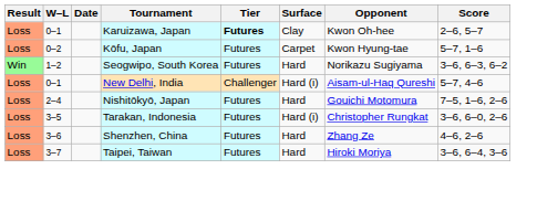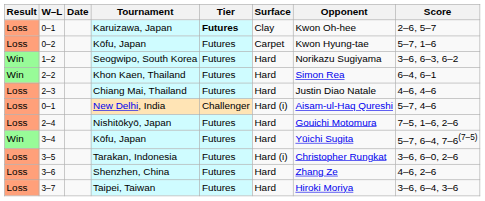 <table class="sortable wikitable">
 <tr>
 <th>Result</th>
 <th class="unsortable">W–L</th>
 <th>Date</th>
 <th>Tournament</th>
 <th>Tier</th>
 <th>Surface</th>
 <th>Opponent</th>
 <th class="unsortable">Score</th>
 </tr>
 <tr>
 <td bgcolor=ffa07a>Loss</td>
 <td><small>0–1</small></td>
 <td></td>
 <td bgcolor=cffcff>Karuizawa, Japan</td>
 <td bgcolor=cffcff><strong>Futures</strong></td>
 <td>Clay</td>
 <td> Kwon Oh-hee</td>
 <td>2–6, 5–7</td>
 </tr>
 <tr>
 <td bgcolor=ffa07a>Loss</td>
 <td><small>0–2</small></td>
 <td></td>
 <td bgcolor=cffcff>Kōfu, Japan</td>
 <td bgcolor=cffcff>Futures</td>
 <td>Carpet</td>
 <td> Kwon Hyung-tae</td>
 <td>5–7, 1–6</td>
 </tr>
 <tr>
 <td bgcolor=98fb98>Win</td>
 <td><small>1–2</small></td>
 <td></td>
 <td bgcolor=cffcff>Seogwipo, South Korea</td>
 <td bgcolor=cffcff>Futures</td>
 <td>Hard</td>
 <td> Norikazu Sugiyama</td>
 <td>3–6, 6–3, 6–2</td>
 </tr>
 <tr>
+<td bgcolor=98fb98>Win</td>
+<td><small>2–2</small></td>
+<td></td>
+<td bgcolor=cffcff>Khon Kaen, Thailand</td>
+<td bgcolor=cffcff>Futures</td>
+<td>Hard</td>
+<td> <a href='#'>Simon Rea</a></td>
+<td>6–4, 6–1</td>
+</tr>
+<tr>
+<td bgcolor=ffa07a>Loss</td>
+<td><small>2–3</small></td>
+<td></td>
+<td bgcolor=cffcff>Chiang Mai, Thailand</td>
+<td bgcolor=cffcff>Futures</td>
+<td>Hard</td>
+<td> Justin Diao Natale</td>
+<td>4–6, 4–6</td>
+</tr>
+<tr>
 <td bgcolor=ffa07a>Loss</td>
 <td><small>0–1</small></td>
 <td></td>
 <td bgcolor=moccasin><a href='#'>New Delhi</a>, India</td>
 <td bgcolor=moccasin>Challenger</td>
 <td>Hard (i)</td>
 <td> <a href='#'>Aisam-ul-Haq Qureshi</a></td>
 <td>5–7, 4–6</td>
 </tr>
 <tr>
 <td bgcolor=ffa07a>Loss</td>
 <td><small>2–4</small></td>
 <td></td>
 <td bgcolor=cffcff>Nishitōkyō, Japan</td>
 <td bgcolor=cffcff>Futures</td>
 <td>Hard</td>
 <td> <a href='#'>Gouichi Motomura</a></td>
 <td>7–5, 1–6, 2–6</td>
+</tr>
+<tr>
+<td bgcolor=98fb98>Win</td>
+<td><small>3–4</small></td>
+<td></td>
+<td bgcolor=cffcff>Kōfu, Japan</td>
+<td bgcolor=cffcff>Futures</td>
+<td>Hard</td>
+<td> <a href='#'>Yūichi Sugita</a></td>
+<td>5–7, 6–4, 7–6<sup>(7–5)</sup></td>
 </tr>
 <tr>
 <td bgcolor=ffa07a>Loss</td>
 <td><small>3–5</small></td>
 <td></td>
 <td bgcolor=cffcff>Tarakan, Indonesia</td>
 <td bgcolor=cffcff>Futures</td>
 <td>Hard (i)</td>
 <td> <a href='#'>Christopher Rungkat</a></td>
 <td>3–6, 6–0, 2–6</td>
 </tr>
 <tr>
 <td bgcolor=ffa07a>Loss</td>
 <td><small>3–6</small></td>
 <td></td>
 <td bgcolor=cffcff>Shenzhen, China</td>
 <td bgcolor=cffcff>Futures</td>
 <td>Hard</td>
 <td> <a href='#'>Zhang Ze</a></td>
 <td>4–6, 2–6</td>
 </tr>
 <tr>
 <td bgcolor=ffa07a>Loss</td>
 <td><small>3–7</small></td>
 <td></td>
 <td bgcolor=cffcff>Taipei, Taiwan</td>
 <td bgcolor=cffcff>Futures</td>
 <td>Hard</td>
 <td> <a href='#'>Hiroki Moriya</a></td>
 <td>3–6, 6–4, 3–6</td>
 </tr>
 </table>
